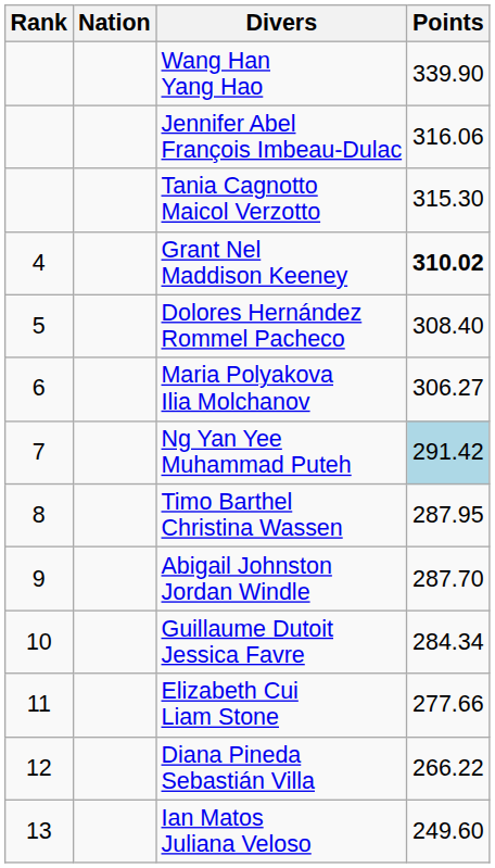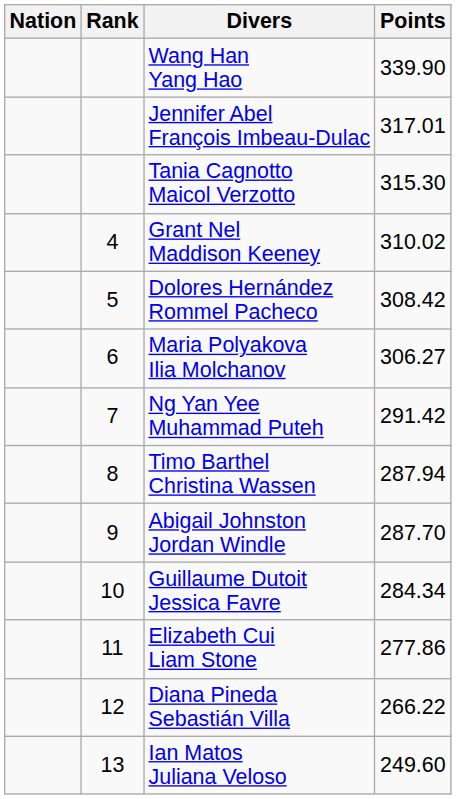 <table class="wikitable sortable" style="text-align:center">
 <tr>
+<th>Nation</th>
 <th>Rank</th>
-<th>Nation</th>
 <th>Divers</th>
 <th>Points</th>
 </tr>
 <tr>
+<td align=left></td>
 <td></td>
-<td align=left></td>
 <td align=left><a href='#'>Wang Han</a><br><a href='#'>Yang Hao</a></td>
 <td>339.90</td>
 </tr>
 <tr>
+<td align=left></td>
 <td></td>
-<td align=left></td>
 <td align=left><a href='#'>Jennifer Abel</a><br><a href='#'>François Imbeau-Dulac</a></td>
-<td>316.06</td>
+<td>317.01</td>
 </tr>
 <tr>
+<td align=left></td>
 <td></td>
-<td align=left></td>
 <td align=left><a href='#'>Tania Cagnotto</a><br><a href='#'>Maicol Verzotto</a></td>
 <td>315.30</td>
 </tr>
 <tr>
+<td align=left></td>
 <td>4</td>
-<td align=left></td>
 <td align=left><a href='#'>Grant Nel</a><br><a href='#'>Maddison Keeney</a></td>
-<td><strong>310.02</strong></td>
+<td>310.02</td>
 </tr>
 <tr>
+<td align=left></td>
 <td>5</td>
-<td align=left></td>
 <td align=left><a href='#'>Dolores Hernández</a><br><a href='#'>Rommel Pacheco</a></td>
-<td>308.40</td>
+<td>308.42</td>
 </tr>
 <tr>
+<td align=left></td>
 <td>6</td>
-<td align=left></td>
 <td align=left><a href='#'>Maria Polyakova</a><br><a href='#'>Ilia Molchanov</a></td>
 <td>306.27</td>
 </tr>
 <tr>
+<td align=left></td>
 <td>7</td>
-<td align=left></td>
 <td align=left><a href='#'>Ng Yan Yee</a><br><a href='#'>Muhammad Puteh</a></td>
-<td style="background: lightblue;">291.42</td>
+<td>291.42</td>
 </tr>
 <tr>
+<td align=left></td>
 <td>8</td>
-<td align=left></td>
 <td align=left><a href='#'>Timo Barthel</a><br><a href='#'>Christina Wassen</a></td>
-<td>287.95</td>
+<td>287.94</td>
 </tr>
 <tr>
+<td align=left></td>
 <td>9</td>
-<td align=left></td>
 <td align=left><a href='#'>Abigail Johnston</a><br><a href='#'>Jordan Windle</a></td>
 <td>287.70</td>
 </tr>
 <tr>
+<td align=left></td>
 <td>10</td>
-<td align=left></td>
 <td align=left><a href='#'>Guillaume Dutoit</a><br><a href='#'>Jessica Favre</a></td>
 <td>284.34</td>
 </tr>
 <tr>
+<td align=left></td>
 <td>11</td>
-<td align=left></td>
 <td align=left><a href='#'>Elizabeth Cui</a><br><a href='#'>Liam Stone</a></td>
-<td>277.66</td>
+<td>277.86</td>
 </tr>
 <tr>
+<td align=left></td>
 <td>12</td>
-<td align=left></td>
 <td align=left><a href='#'>Diana Pineda</a><br><a href='#'>Sebastián Villa</a></td>
 <td>266.22</td>
 </tr>
 <tr>
+<td align=left></td>
 <td>13</td>
-<td align=left></td>
 <td align=left><a href='#'>Ian Matos</a><br><a href='#'>Juliana Veloso</a></td>
 <td>249.60</td>
 </tr>
 </table>
